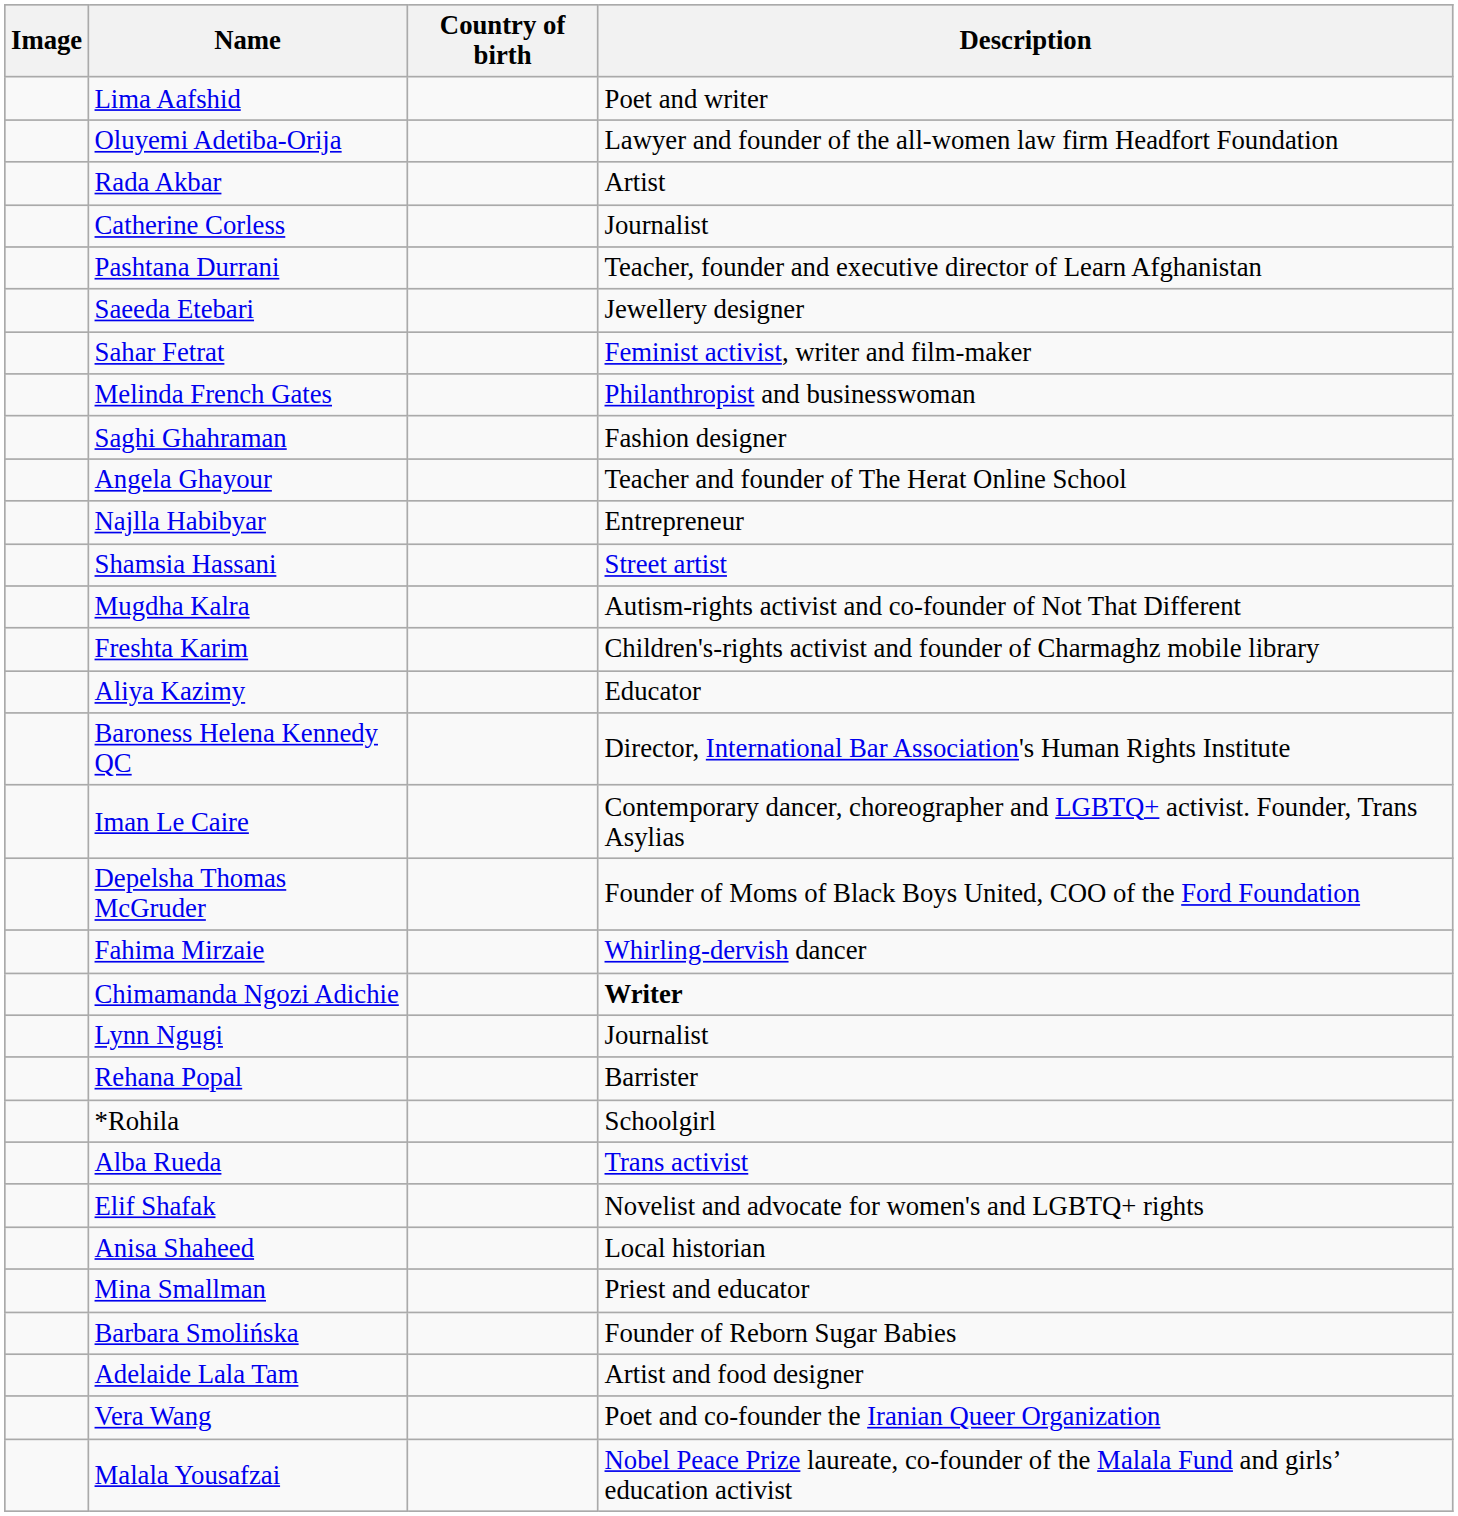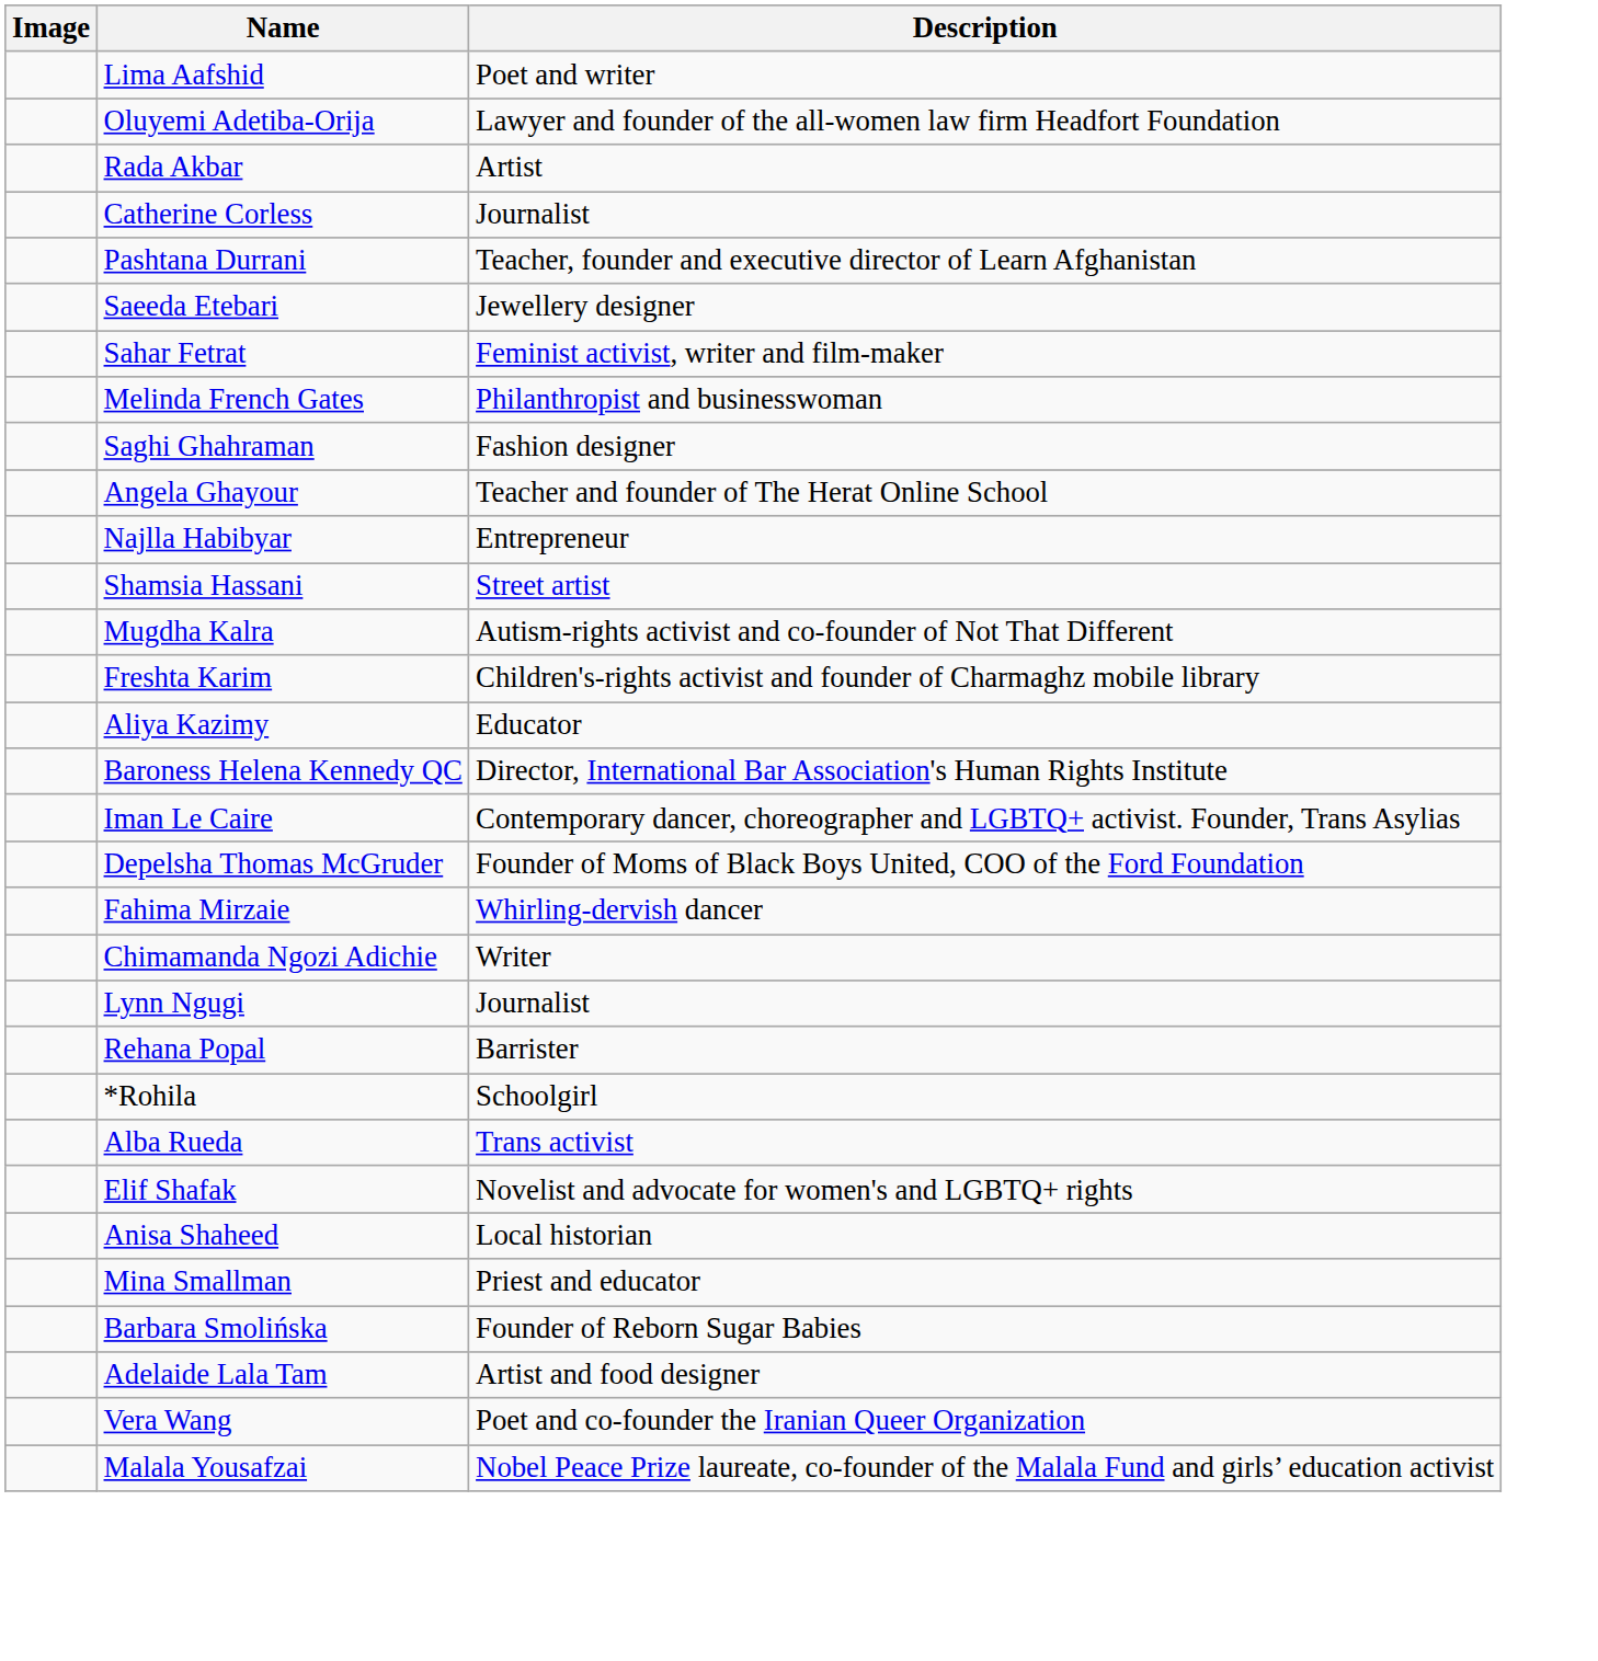 <table class="wikitable sortable">
 <tr>
 <th>Image</th>
 <th>Name</th>
-<th>Country of birth</th>
 <th>Description</th>
 </tr>
 <tr>
 <td></td>
 <td><a href='#'>Lima Aafshid</a></td>
-<td></td>
 <td>Poet and writer</td>
 </tr>
 <tr>
 <td></td>
 <td><a href='#'>Oluyemi Adetiba-Orija</a></td>
-<td></td>
 <td>Lawyer and founder of the all-women law firm Headfort Foundation</td>
 </tr>
 <tr>
 <td></td>
 <td><a href='#'>Rada Akbar</a></td>
-<td></td>
 <td>Artist</td>
 </tr>
 <tr>
 <td></td>
 <td><a href='#'>Catherine Corless</a></td>
-<td></td>
 <td>Journalist</td>
 </tr>
 <tr>
 <td></td>
 <td><a href='#'>Pashtana Durrani</a></td>
-<td></td>
 <td>Teacher, founder and executive director of Learn Afghanistan</td>
 </tr>
 <tr>
 <td></td>
 <td><a href='#'>Saeeda Etebari</a></td>
-<td></td>
 <td>Jewellery designer</td>
 </tr>
 <tr>
 <td></td>
 <td><a href='#'>Sahar Fetrat</a></td>
-<td></td>
 <td><a href='#'>Feminist activist</a>, writer and film-maker</td>
 </tr>
 <tr>
 <td></td>
 <td><a href='#'>Melinda French Gates</a></td>
-<td></td>
 <td><a href='#'>Philanthropist</a> and businesswoman</td>
 </tr>
 <tr>
 <td></td>
 <td><a href='#'>Saghi Ghahraman</a></td>
-<td></td>
 <td>Fashion designer</td>
 </tr>
 <tr>
 <td></td>
 <td><a href='#'>Angela Ghayour</a></td>
-<td></td>
 <td>Teacher and founder of The Herat Online School</td>
 </tr>
 <tr>
 <td></td>
 <td><a href='#'>Najlla Habibyar</a></td>
-<td></td>
 <td>Entrepreneur</td>
 </tr>
 <tr>
 <td></td>
 <td><a href='#'>Shamsia Hassani</a></td>
-<td></td>
 <td><a href='#'>Street artist</a></td>
 </tr>
 <tr>
 <td></td>
 <td><a href='#'>Mugdha Kalra</a></td>
-<td></td>
 <td>Autism-rights activist and co-founder of Not That Different</td>
 </tr>
 <tr>
 <td></td>
 <td><a href='#'>Freshta Karim</a></td>
-<td></td>
 <td>Children's-rights activist and founder of Charmaghz mobile library</td>
 </tr>
 <tr>
 <td></td>
 <td><a href='#'>Aliya Kazimy</a></td>
-<td></td>
 <td>Educator</td>
 </tr>
 <tr>
 <td></td>
 <td><a href='#'>Baroness Helena Kennedy QC</a></td>
-<td></td>
 <td>Director, <a href='#'>International Bar Association</a>'s Human Rights Institute</td>
 </tr>
 <tr>
 <td></td>
 <td><a href='#'>Iman Le Caire</a></td>
-<td></td>
 <td>Contemporary dancer, choreographer and <a href='#'>LGBTQ+</a> activist. Founder, Trans Asylias</td>
 </tr>
 <tr>
 <td></td>
 <td><a href='#'>Depelsha Thomas McGruder</a></td>
-<td></td>
 <td>Founder of Moms of Black Boys United, COO of the <a href='#'>Ford Foundation</a></td>
 </tr>
 <tr>
 <td></td>
 <td><a href='#'>Fahima Mirzaie</a></td>
-<td></td>
 <td><a href='#'>Whirling-dervish</a> dancer</td>
 </tr>
 <tr>
 <td></td>
 <td><a href='#'>Chimamanda Ngozi Adichie</a></td>
-<td></td>
-<td><strong>Writer</strong></td>
+<td>Writer</td>
 </tr>
 <tr>
 <td></td>
 <td><a href='#'>Lynn Ngugi</a></td>
-<td></td>
 <td>Journalist</td>
 </tr>
 <tr>
 <td></td>
 <td><a href='#'>Rehana Popal</a></td>
-<td></td>
 <td>Barrister</td>
 </tr>
 <tr>
 <td></td>
 <td>*Rohila</td>
-<td></td>
 <td>Schoolgirl</td>
 </tr>
 <tr>
 <td></td>
 <td><a href='#'>Alba Rueda</a></td>
-<td></td>
 <td><a href='#'>Trans activist</a></td>
 </tr>
 <tr>
 <td></td>
 <td><a href='#'>Elif Shafak</a></td>
-<td></td>
 <td>Novelist and advocate for women's and LGBTQ+ rights</td>
 </tr>
 <tr>
 <td></td>
 <td><a href='#'>Anisa Shaheed</a></td>
-<td></td>
 <td>Local historian</td>
 </tr>
 <tr>
 <td></td>
 <td><a href='#'>Mina Smallman</a></td>
-<td></td>
 <td>Priest and educator</td>
 </tr>
 <tr>
 <td></td>
 <td><a href='#'>Barbara Smolińska</a></td>
-<td></td>
 <td>Founder of Reborn Sugar Babies</td>
 </tr>
 <tr>
 <td></td>
 <td><a href='#'>Adelaide Lala Tam</a></td>
-<td></td>
 <td>Artist and food designer</td>
 </tr>
 <tr>
 <td></td>
 <td><a href='#'>Vera Wang</a></td>
-<td></td>
 <td>Poet and co-founder the <a href='#'>Iranian Queer Organization</a></td>
 </tr>
 <tr>
 <td></td>
 <td><a href='#'>Malala Yousafzai</a></td>
-<td></td>
 <td><a href='#'>Nobel Peace Prize</a> laureate, co-founder of the <a href='#'>Malala Fund</a> and girls’ education activist</td>
 </tr>
 </table>
